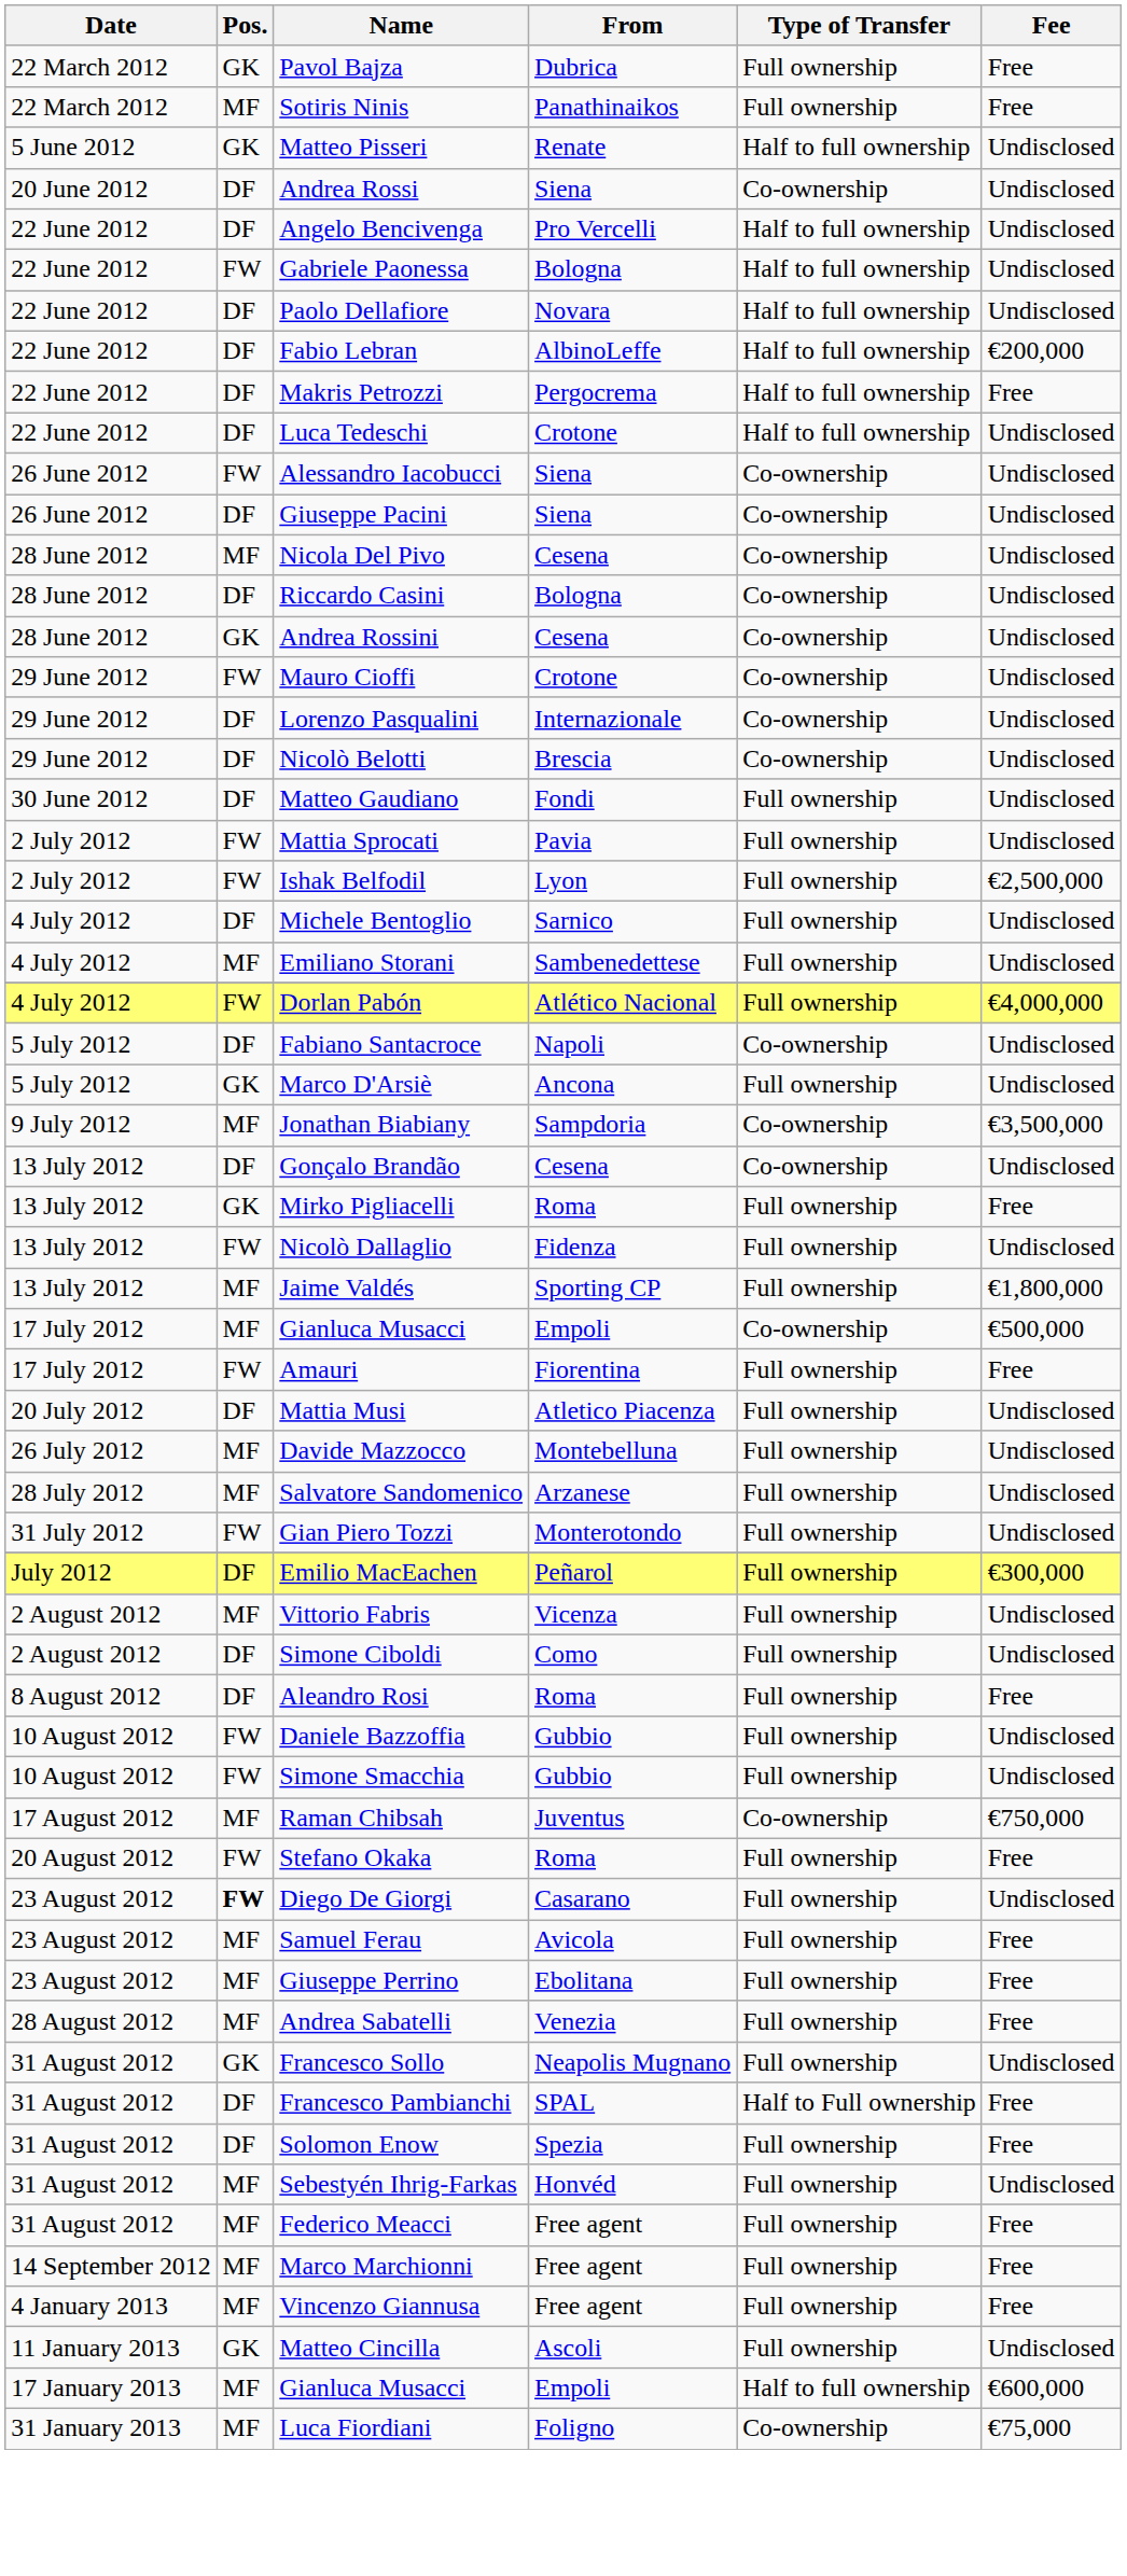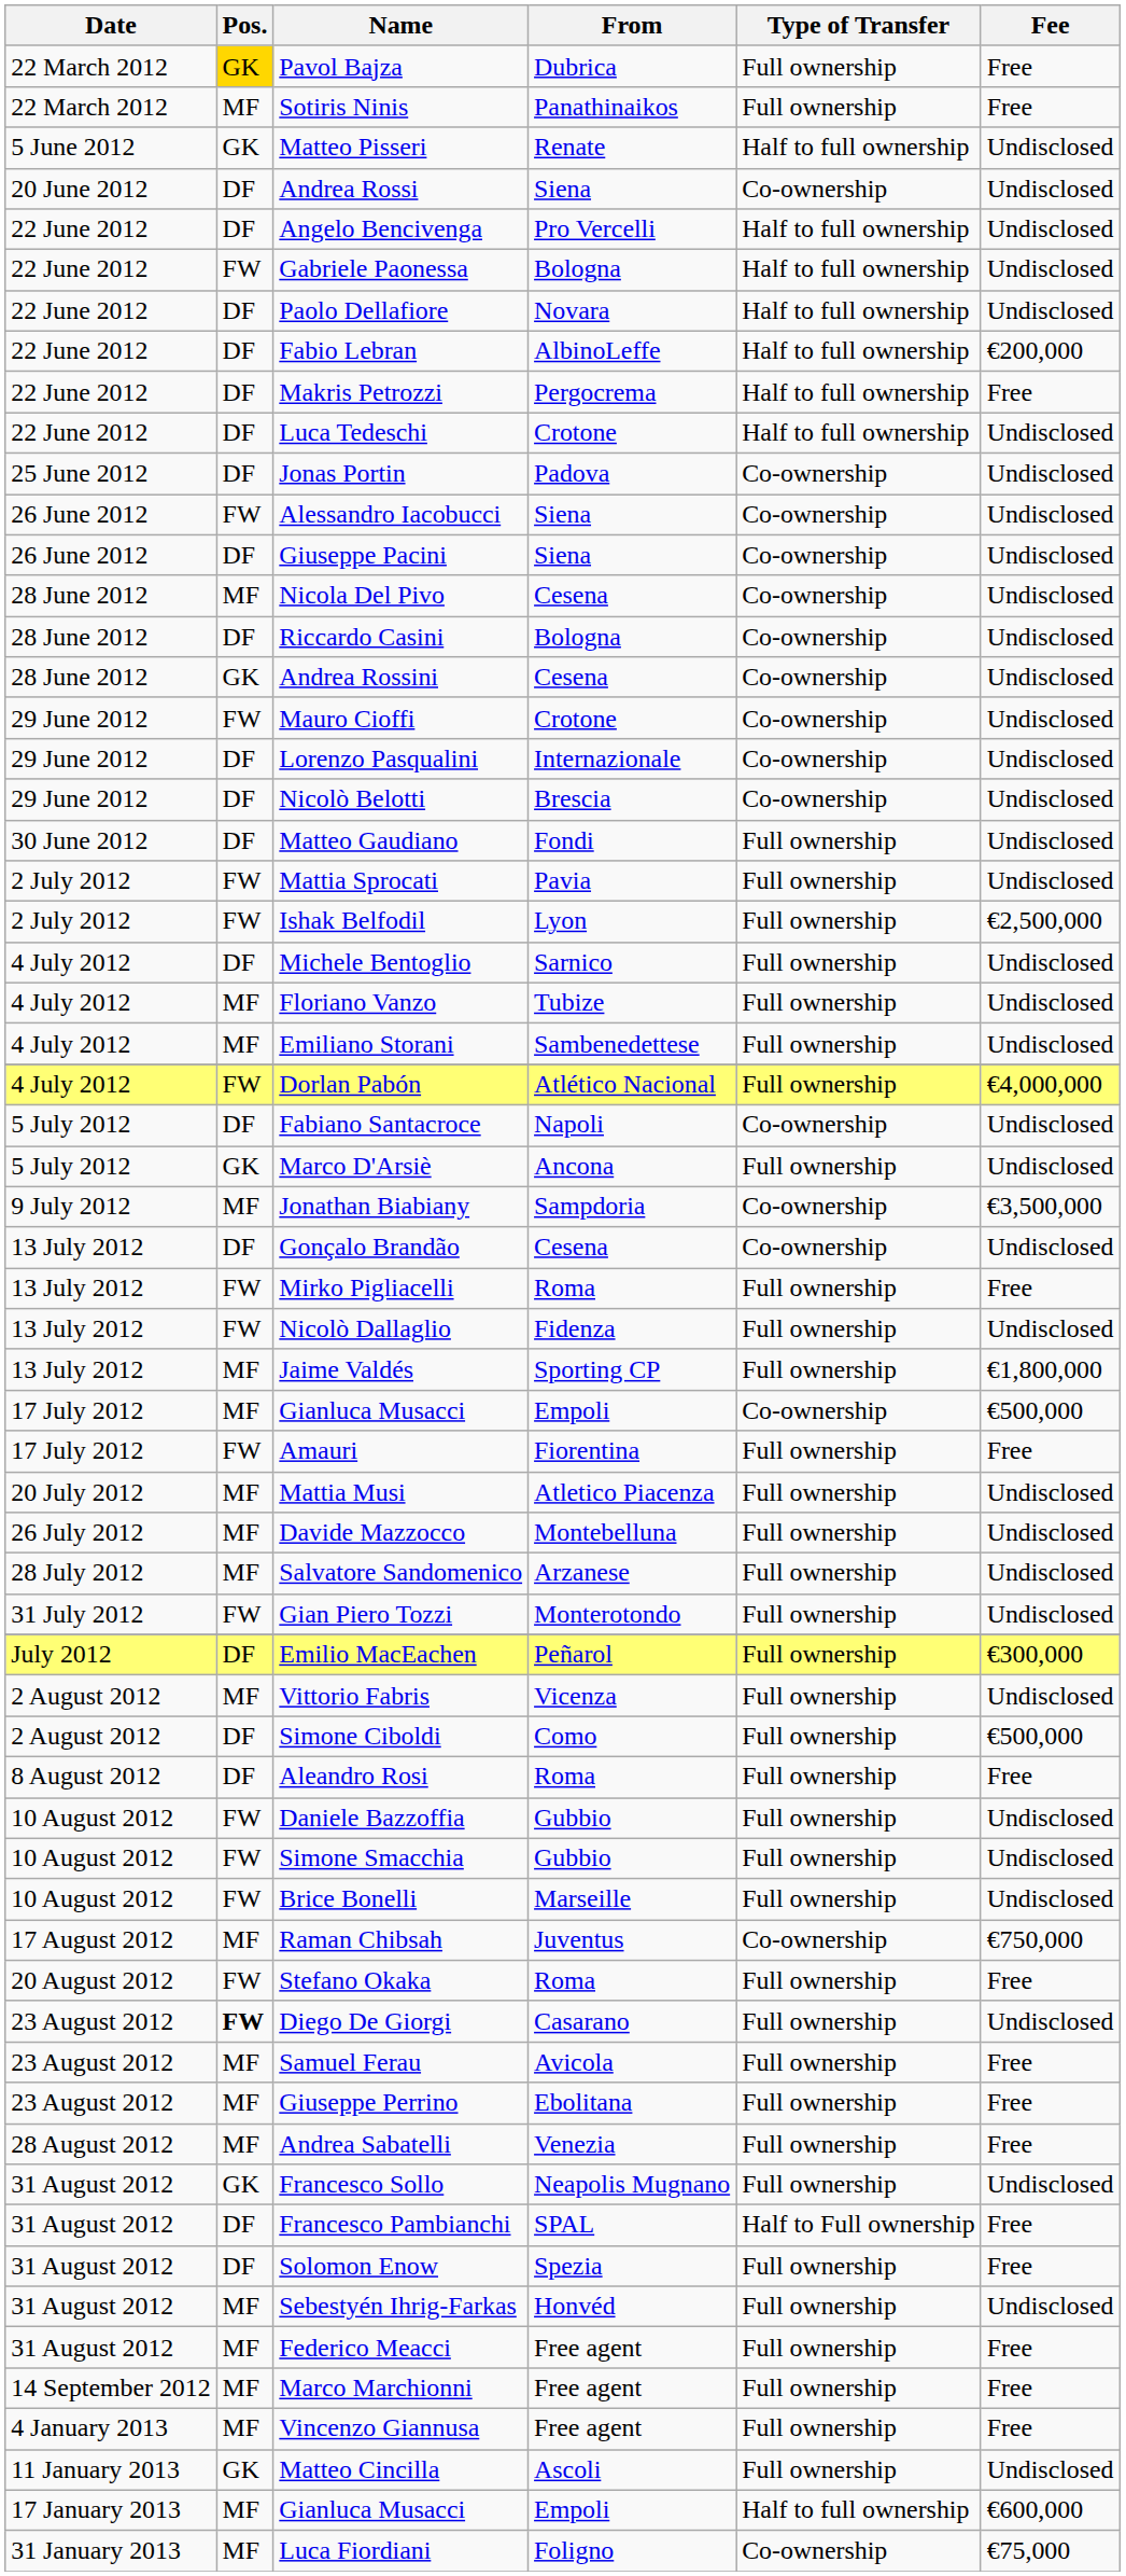 <table class="wikitable">
 <tr>
 <th>Date</th>
 <th>Pos.</th>
 <th>Name</th>
 <th>From</th>
 <th>Type of Transfer</th>
 <th>Fee</th>
 </tr>
 <tr>
 <td>22 March 2012</td>
-<td>GK</td>
+<td style="background: gold;">GK</td>
 <td> <a href='#'>Pavol Bajza</a></td>
 <td> <a href='#'>Dubrica</a></td>
 <td>Full ownership</td>
 <td>Free</td>
 </tr>
 <tr>
 <td>22 March 2012</td>
 <td>MF</td>
 <td> <a href='#'>Sotiris Ninis</a></td>
 <td> <a href='#'>Panathinaikos</a></td>
 <td>Full ownership</td>
 <td>Free</td>
 </tr>
 <tr>
 <td>5 June 2012</td>
 <td>GK</td>
 <td> <a href='#'>Matteo Pisseri</a></td>
 <td> <a href='#'>Renate</a></td>
 <td>Half to full ownership</td>
 <td>Undisclosed</td>
 </tr>
 <tr>
 <td>20 June 2012</td>
 <td>DF</td>
 <td> <a href='#'>Andrea Rossi</a></td>
 <td> <a href='#'>Siena</a></td>
 <td>Co-ownership</td>
 <td>Undisclosed</td>
 </tr>
 <tr>
 <td>22 June 2012</td>
 <td>DF</td>
 <td> <a href='#'>Angelo Bencivenga</a></td>
 <td> <a href='#'>Pro Vercelli</a></td>
 <td>Half to full ownership</td>
 <td>Undisclosed</td>
 </tr>
 <tr>
 <td>22 June 2012</td>
 <td>FW</td>
 <td> <a href='#'>Gabriele Paonessa</a></td>
 <td> <a href='#'>Bologna</a></td>
 <td>Half to full ownership</td>
 <td>Undisclosed</td>
 </tr>
 <tr>
 <td>22 June 2012</td>
 <td>DF</td>
 <td> <a href='#'>Paolo Dellafiore</a></td>
 <td> <a href='#'>Novara</a></td>
 <td>Half to full ownership</td>
 <td>Undisclosed</td>
 </tr>
 <tr>
 <td>22 June 2012</td>
 <td>DF</td>
 <td> <a href='#'>Fabio Lebran</a></td>
 <td> <a href='#'>AlbinoLeffe</a></td>
 <td>Half to full ownership</td>
 <td> €200,000</td>
 </tr>
 <tr>
 <td>22 June 2012</td>
 <td>DF</td>
 <td> <a href='#'>Makris Petrozzi</a></td>
 <td> <a href='#'>Pergocrema</a></td>
 <td>Half to full ownership</td>
 <td> Free</td>
 </tr>
 <tr>
 <td>22 June 2012</td>
 <td>DF</td>
 <td> <a href='#'>Luca Tedeschi</a></td>
 <td> <a href='#'>Crotone</a></td>
 <td>Half to full ownership</td>
+<td>Undisclosed</td>
+</tr>
+<tr>
+<td>25 June 2012</td>
+<td>DF</td>
+<td> <a href='#'>Jonas Portin</a></td>
+<td> <a href='#'>Padova</a></td>
+<td>Co-ownership</td>
 <td>Undisclosed</td>
 </tr>
 <tr>
 <td>26 June 2012</td>
 <td>FW</td>
 <td> <a href='#'>Alessandro Iacobucci</a></td>
 <td> <a href='#'>Siena</a></td>
 <td>Co-ownership</td>
 <td>Undisclosed</td>
 </tr>
 <tr>
 <td>26 June 2012</td>
 <td>DF</td>
 <td> <a href='#'>Giuseppe Pacini</a></td>
 <td> <a href='#'>Siena</a></td>
 <td>Co-ownership</td>
 <td>Undisclosed</td>
 </tr>
 <tr>
 <td>28 June 2012</td>
 <td>MF</td>
 <td> <a href='#'>Nicola Del Pivo</a></td>
 <td> <a href='#'>Cesena</a></td>
 <td>Co-ownership</td>
 <td>Undisclosed</td>
 </tr>
 <tr>
 <td>28 June 2012</td>
 <td>DF</td>
 <td> <a href='#'>Riccardo Casini</a></td>
 <td> <a href='#'>Bologna</a></td>
 <td>Co-ownership</td>
 <td>Undisclosed</td>
 </tr>
 <tr>
 <td>28 June 2012</td>
 <td>GK</td>
 <td> <a href='#'>Andrea Rossini</a></td>
 <td> <a href='#'>Cesena</a></td>
 <td>Co-ownership</td>
 <td>Undisclosed</td>
 </tr>
 <tr>
 <td>29 June 2012</td>
 <td>FW</td>
 <td> <a href='#'>Mauro Cioffi</a></td>
 <td> <a href='#'>Crotone</a></td>
 <td>Co-ownership</td>
 <td>Undisclosed</td>
 </tr>
 <tr>
 <td>29 June 2012</td>
 <td>DF</td>
 <td> <a href='#'>Lorenzo Pasqualini</a></td>
 <td><a href='#'>Internazionale</a></td>
 <td>Co-ownership</td>
 <td>Undisclosed</td>
 </tr>
 <tr>
 <td>29 June 2012</td>
 <td>DF</td>
 <td> <a href='#'>Nicolò Belotti</a></td>
 <td> <a href='#'>Brescia</a></td>
 <td>Co-ownership</td>
 <td>Undisclosed</td>
 </tr>
 <tr>
 <td>30 June 2012</td>
 <td>DF</td>
 <td> <a href='#'>Matteo Gaudiano</a></td>
 <td> <a href='#'>Fondi</a></td>
 <td>Full ownership</td>
 <td>Undisclosed</td>
 </tr>
 <tr>
 <td>2 July 2012</td>
 <td>FW</td>
 <td> <a href='#'>Mattia Sprocati</a></td>
 <td> <a href='#'>Pavia</a></td>
 <td>Full ownership</td>
 <td>Undisclosed</td>
 </tr>
 <tr>
 <td>2 July 2012</td>
 <td>FW</td>
 <td> <a href='#'>Ishak Belfodil</a></td>
 <td> <a href='#'>Lyon</a></td>
 <td>Full ownership</td>
 <td>€2,500,000</td>
 </tr>
 <tr>
 <td>4 July 2012</td>
 <td>DF</td>
 <td> <a href='#'>Michele Bentoglio</a></td>
 <td> <a href='#'>Sarnico</a></td>
 <td>Full ownership</td>
 <td>Undisclosed</td>
 </tr>
 <tr>
 <td>4 July 2012</td>
 <td>MF</td>
+<td> <a href='#'>Floriano Vanzo</a></td>
+<td> <a href='#'>Tubize</a></td>
+<td>Full ownership</td>
+<td>Undisclosed</td>
+</tr>
+<tr>
+<td>4 July 2012</td>
+<td>MF</td>
 <td> <a href='#'>Emiliano Storani</a></td>
 <td> <a href='#'>Sambenedettese</a></td>
 <td>Full ownership</td>
 <td>Undisclosed</td>
 </tr>
 <tr>
 </tr>
 <tr style="background: #FFFF75;">
 <td>4 July 2012</td>
 <td>FW</td>
 <td> <a href='#'>Dorlan Pabón</a></td>
 <td> <a href='#'>Atlético Nacional</a></td>
 <td>Full ownership</td>
 <td>€4,000,000</td>
 </tr>
 <tr>
 <td>5 July 2012</td>
 <td>DF</td>
 <td> <a href='#'>Fabiano Santacroce</a></td>
 <td> <a href='#'>Napoli</a></td>
 <td>Co-ownership</td>
 <td>Undisclosed</td>
 </tr>
 <tr>
 <td>5 July 2012</td>
 <td>GK</td>
 <td> <a href='#'>Marco D'Arsiè</a></td>
 <td> <a href='#'>Ancona</a></td>
 <td>Full ownership</td>
 <td>Undisclosed</td>
 </tr>
 <tr>
 <td>9 July 2012</td>
 <td>MF</td>
 <td> <a href='#'>Jonathan Biabiany</a></td>
 <td> <a href='#'>Sampdoria</a></td>
 <td>Co-ownership</td>
 <td>€3,500,000</td>
 </tr>
 <tr>
 <td>13 July 2012</td>
 <td>DF</td>
 <td> <a href='#'>Gonçalo Brandão</a></td>
 <td> <a href='#'>Cesena</a></td>
 <td>Co-ownership</td>
 <td>Undisclosed</td>
 </tr>
 <tr>
 <td>13 July 2012</td>
-<td>GK</td>
+<td>FW</td>
 <td> <a href='#'>Mirko Pigliacelli</a></td>
 <td> <a href='#'>Roma</a></td>
 <td>Full ownership</td>
 <td>Free</td>
 </tr>
 <tr>
 <td>13 July 2012</td>
 <td>FW</td>
 <td> <a href='#'>Nicolò Dallaglio</a></td>
 <td> <a href='#'>Fidenza</a></td>
 <td>Full ownership</td>
 <td>Undisclosed</td>
 </tr>
 <tr>
 <td>13 July 2012</td>
 <td>MF</td>
 <td> <a href='#'>Jaime Valdés</a></td>
 <td> <a href='#'>Sporting CP</a></td>
 <td>Full ownership</td>
 <td>€1,800,000</td>
 </tr>
 <tr>
 <td>17 July 2012</td>
 <td>MF</td>
 <td> <a href='#'>Gianluca Musacci</a></td>
 <td> <a href='#'>Empoli</a></td>
 <td>Co-ownership</td>
 <td> €500,000</td>
 </tr>
 <tr>
 <td>17 July 2012</td>
 <td>FW</td>
 <td> <a href='#'>Amauri</a></td>
 <td> <a href='#'>Fiorentina</a></td>
 <td>Full ownership</td>
 <td> Free</td>
 </tr>
 <tr>
 <td>20 July 2012</td>
-<td>DF</td>
+<td>MF</td>
 <td> <a href='#'>Mattia Musi</a></td>
 <td> <a href='#'>Atletico Piacenza</a></td>
 <td>Full ownership</td>
 <td>Undisclosed</td>
 </tr>
 <tr>
 <td>26 July 2012</td>
 <td>MF</td>
 <td> <a href='#'>Davide Mazzocco</a></td>
 <td> <a href='#'>Montebelluna</a></td>
 <td>Full ownership</td>
 <td>Undisclosed</td>
 </tr>
 <tr>
 <td>28 July 2012</td>
 <td>MF</td>
 <td> <a href='#'>Salvatore Sandomenico</a></td>
 <td> <a href='#'>Arzanese</a></td>
 <td>Full ownership</td>
 <td>Undisclosed</td>
 </tr>
 <tr>
 <td>31 July 2012</td>
 <td>FW</td>
 <td> <a href='#'>Gian Piero Tozzi</a></td>
 <td> <a href='#'>Monterotondo</a></td>
 <td>Full ownership</td>
 <td>Undisclosed</td>
 </tr>
 <tr>
 </tr>
 <tr style="background: #FFFF75;">
 <td>July 2012</td>
 <td>DF</td>
 <td> <a href='#'>Emilio MacEachen</a></td>
 <td> <a href='#'>Peñarol</a></td>
 <td>Full ownership</td>
 <td>€300,000</td>
 </tr>
 <tr>
 <td>2 August 2012</td>
 <td>MF</td>
 <td> <a href='#'>Vittorio Fabris</a></td>
 <td> <a href='#'>Vicenza</a></td>
 <td>Full ownership</td>
 <td>Undisclosed</td>
 </tr>
 <tr>
 <td>2 August 2012</td>
 <td>DF</td>
 <td> <a href='#'>Simone Ciboldi</a></td>
 <td> <a href='#'>Como</a></td>
 <td>Full ownership</td>
-<td>Undisclosed</td>
+<td> €500,000</td>
 </tr>
 <tr>
 <td>8 August 2012</td>
 <td>DF</td>
 <td> <a href='#'>Aleandro Rosi</a></td>
 <td> <a href='#'>Roma</a></td>
 <td>Full ownership</td>
 <td>Free</td>
 </tr>
 <tr>
 <td>10 August 2012</td>
 <td>FW</td>
 <td> <a href='#'>Daniele Bazzoffia</a></td>
 <td> <a href='#'>Gubbio</a></td>
 <td>Full ownership</td>
 <td>Undisclosed</td>
 </tr>
 <tr>
 <td>10 August 2012</td>
 <td>FW</td>
 <td> <a href='#'>Simone Smacchia</a></td>
 <td> <a href='#'>Gubbio</a></td>
+<td>Full ownership</td>
+<td>Undisclosed</td>
+</tr>
+<tr>
+<td>10 August 2012</td>
+<td>FW</td>
+<td> <a href='#'>Brice Bonelli</a></td>
+<td> <a href='#'>Marseille</a></td>
 <td>Full ownership</td>
 <td>Undisclosed</td>
 </tr>
 <tr>
 <td>17 August 2012</td>
 <td>MF</td>
 <td> <a href='#'>Raman Chibsah</a></td>
 <td> <a href='#'>Juventus</a></td>
 <td>Co-ownership</td>
 <td> €750,000</td>
 </tr>
 <tr>
 <td>20 August 2012</td>
 <td>FW</td>
 <td> <a href='#'>Stefano Okaka</a></td>
 <td> <a href='#'>Roma</a></td>
 <td>Full ownership</td>
 <td> Free</td>
 </tr>
 <tr>
 <td>23 August 2012</td>
 <td><strong>FW</strong></td>
 <td> <a href='#'>Diego De Giorgi</a></td>
 <td> <a href='#'>Casarano</a></td>
 <td>Full ownership</td>
 <td>Undisclosed</td>
 </tr>
 <tr>
 <td>23 August 2012</td>
 <td>MF</td>
 <td> <a href='#'>Samuel Ferau</a></td>
 <td> <a href='#'>Avicola</a></td>
 <td>Full ownership</td>
 <td>Free</td>
 </tr>
 <tr>
 <td>23 August 2012</td>
 <td>MF</td>
 <td> <a href='#'>Giuseppe Perrino</a></td>
 <td> <a href='#'>Ebolitana</a></td>
 <td>Full ownership</td>
 <td>Free</td>
 </tr>
 <tr>
 <td>28 August 2012</td>
 <td>MF</td>
 <td> <a href='#'>Andrea Sabatelli</a></td>
 <td> <a href='#'>Venezia</a></td>
 <td>Full ownership</td>
 <td>Free</td>
 </tr>
 <tr>
 <td>31 August 2012</td>
 <td>GK</td>
 <td> <a href='#'>Francesco Sollo</a></td>
 <td> <a href='#'>Neapolis Mugnano</a></td>
 <td>Full ownership</td>
 <td>Undisclosed</td>
 </tr>
 <tr>
 <td>31 August 2012</td>
 <td>DF</td>
 <td> <a href='#'>Francesco Pambianchi</a></td>
 <td> <a href='#'>SPAL</a></td>
 <td>Half to Full ownership</td>
 <td> Free</td>
 </tr>
 <tr>
 <td>31 August 2012</td>
 <td>DF</td>
 <td> <a href='#'>Solomon Enow</a></td>
 <td> <a href='#'>Spezia</a></td>
 <td>Full ownership</td>
 <td> Free</td>
 </tr>
 <tr>
 <td>31 August 2012</td>
 <td>MF</td>
 <td> <a href='#'>Sebestyén Ihrig-Farkas</a></td>
 <td> <a href='#'>Honvéd</a></td>
 <td>Full ownership</td>
 <td>Undisclosed</td>
 </tr>
 <tr>
 <td>31 August 2012</td>
 <td>MF</td>
 <td> <a href='#'>Federico Meacci</a></td>
 <td>Free agent</td>
 <td>Full ownership</td>
 <td> Free</td>
 </tr>
 <tr>
 <td>14 September 2012</td>
 <td>MF</td>
 <td> <a href='#'>Marco Marchionni</a></td>
 <td>Free agent</td>
 <td>Full ownership</td>
 <td> Free</td>
 </tr>
 <tr>
 <td>4 January 2013</td>
 <td>MF</td>
 <td> <a href='#'>Vincenzo Giannusa</a></td>
 <td>Free agent</td>
 <td>Full ownership</td>
 <td>Free</td>
 </tr>
 <tr>
 <td>11 January 2013</td>
 <td>GK</td>
 <td> <a href='#'>Matteo Cincilla</a></td>
 <td> <a href='#'>Ascoli</a></td>
 <td>Full ownership</td>
 <td>Undisclosed</td>
 </tr>
 <tr>
 <td>17 January 2013</td>
 <td>MF</td>
 <td> <a href='#'>Gianluca Musacci</a></td>
 <td> <a href='#'>Empoli</a></td>
 <td>Half to full ownership</td>
 <td> €600,000</td>
 </tr>
 <tr>
 <td>31 January 2013</td>
 <td>MF</td>
 <td> <a href='#'>Luca Fiordiani</a></td>
 <td> <a href='#'>Foligno</a></td>
 <td>Co-ownership</td>
 <td> €75,000</td>
 </tr>
 <tr>
 </tr>
 </table>
